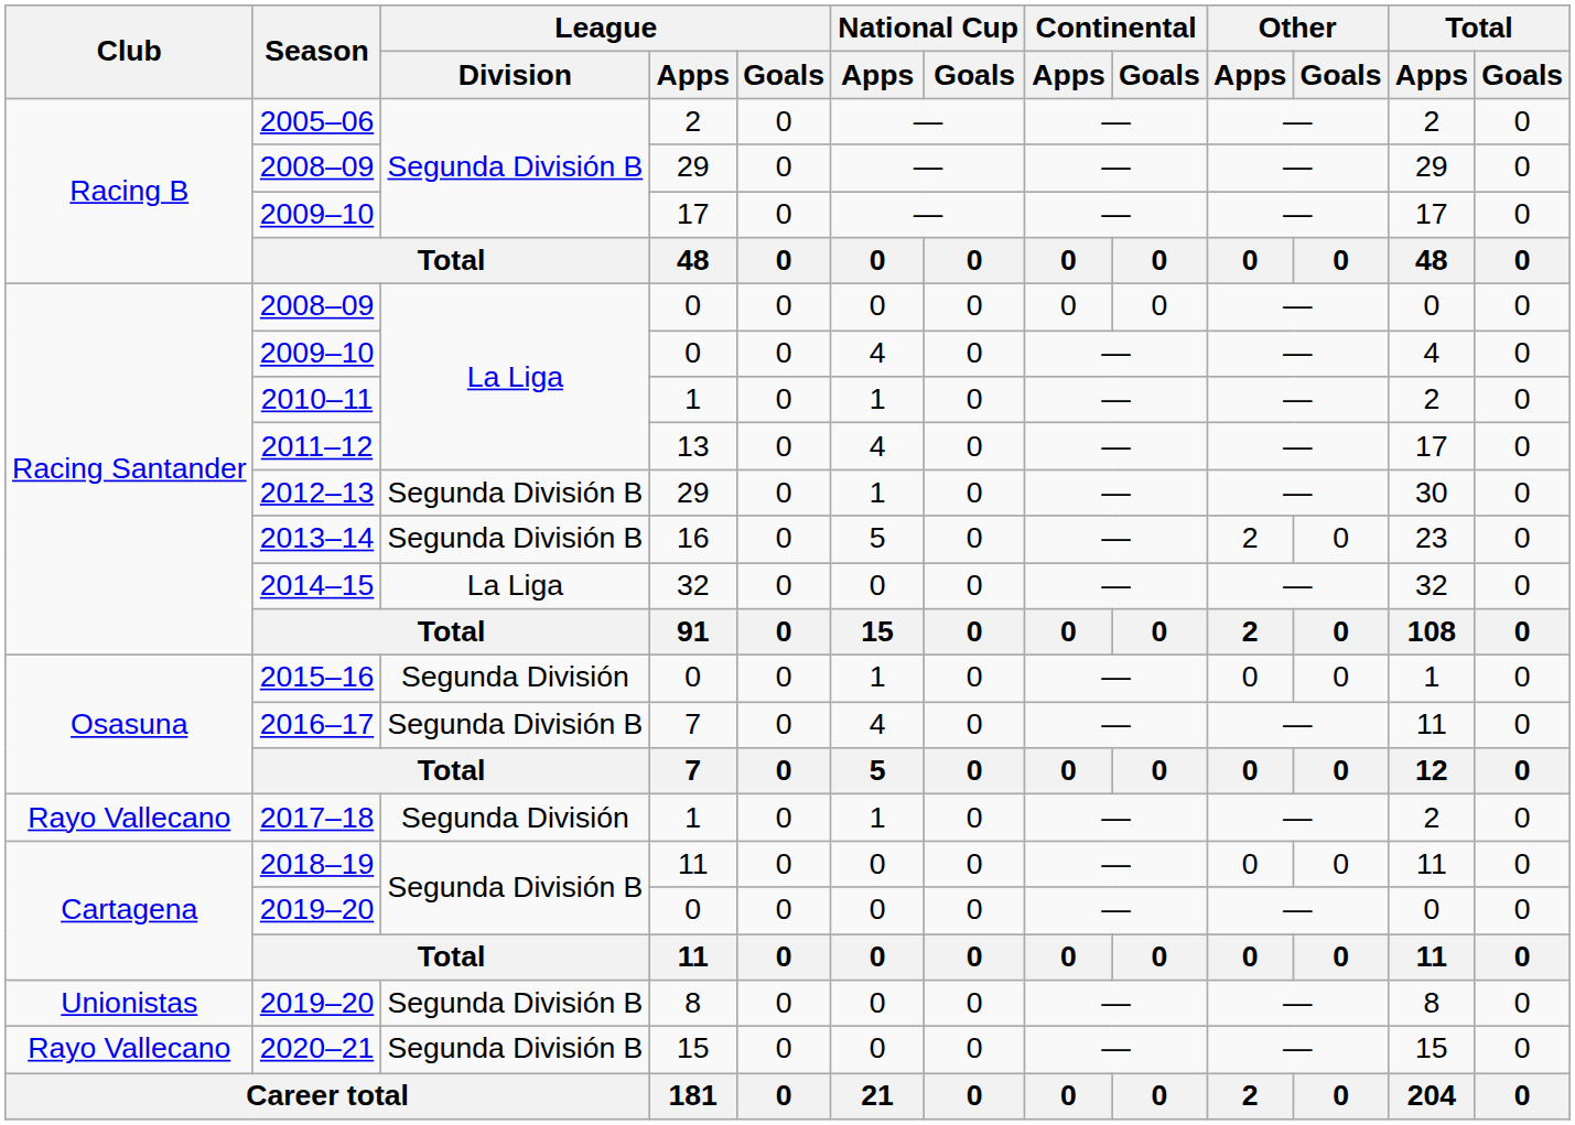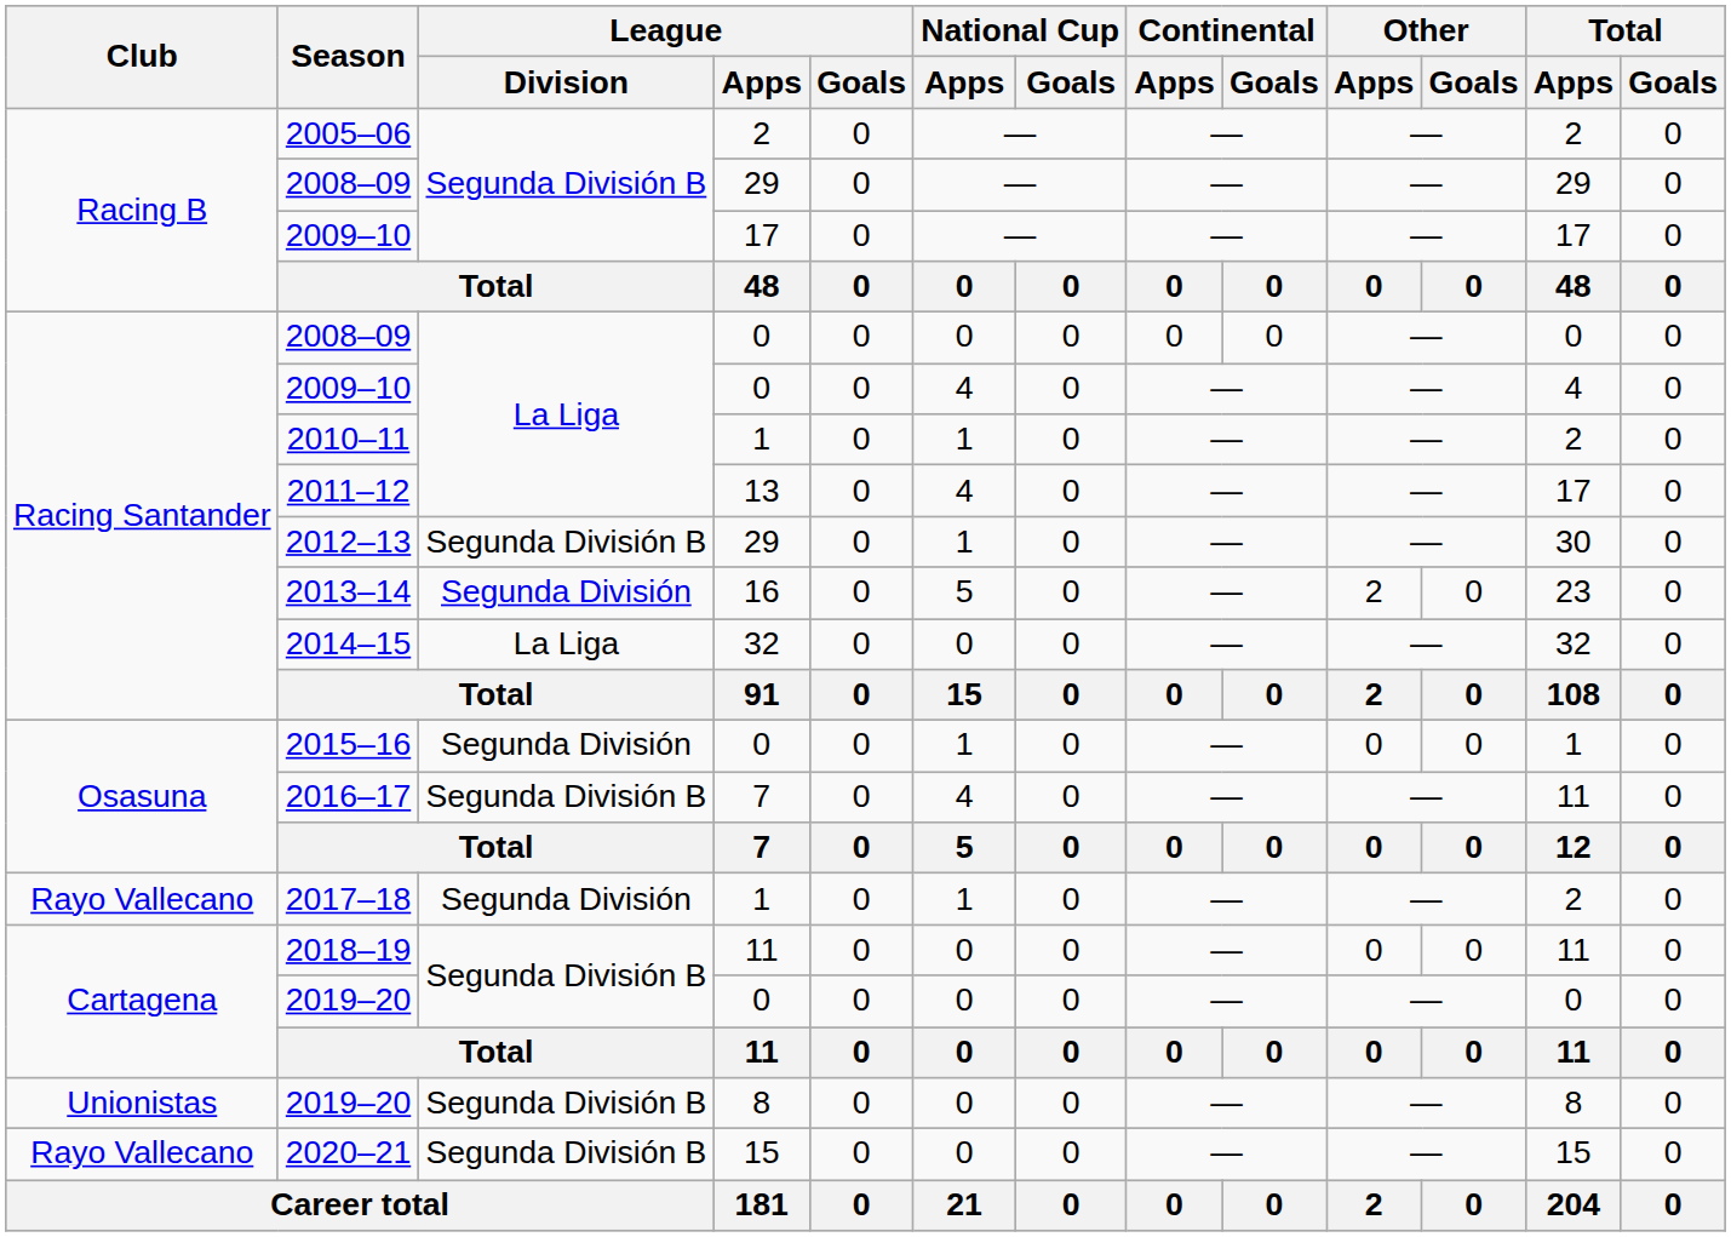 <table class="wikitable" style="text-align:center">
 <tr>
 <th rowspan="2">Club</th>
 <th rowspan="2">Season</th>
 <th colspan="3">League</th>
 <th colspan="2">National Cup</th>
 <th colspan="2">Continental</th>
 <th colspan="2">Other</th>
 <th colspan="2">Total</th>
 </tr>
 <tr>
 <th>Division</th>
 <th>Apps</th>
 <th>Goals</th>
 <th>Apps</th>
 <th>Goals</th>
 <th>Apps</th>
 <th>Goals</th>
 <th>Apps</th>
 <th>Goals</th>
 <th>Apps</th>
 <th>Goals</th>
 </tr>
 <tr>
 <td rowspan="4"><a href='#'>Racing B</a></td>
 <td><a href='#'>2005–06</a></td>
 <td rowspan="3"><a href='#'>Segunda División B</a></td>
 <td>2</td>
 <td>0</td>
 <td colspan="2">—</td>
 <td colspan="2">—</td>
 <td colspan="2">—</td>
 <td>2</td>
 <td>0</td>
 </tr>
 <tr>
 <td><a href='#'>2008–09</a></td>
 <td>29</td>
 <td>0</td>
 <td colspan="2">—</td>
 <td colspan="2">—</td>
 <td colspan="2">—</td>
 <td>29</td>
 <td>0</td>
 </tr>
 <tr>
 <td><a href='#'>2009–10</a></td>
 <td>17</td>
 <td>0</td>
 <td colspan="2">—</td>
 <td colspan="2">—</td>
 <td colspan="2">—</td>
 <td>17</td>
 <td>0</td>
 </tr>
 <tr>
 <th colspan="2">Total</th>
 <th>48</th>
 <th>0</th>
 <th>0</th>
 <th>0</th>
 <th>0</th>
 <th>0</th>
 <th>0</th>
 <th>0</th>
 <th>48</th>
 <th>0</th>
 </tr>
 <tr>
 <td rowspan="8"><a href='#'>Racing Santander</a></td>
 <td><a href='#'>2008–09</a></td>
 <td rowspan="4"><a href='#'>La Liga</a></td>
 <td>0</td>
 <td>0</td>
 <td>0</td>
 <td>0</td>
 <td>0</td>
 <td>0</td>
 <td colspan="2">—</td>
 <td>0</td>
 <td>0</td>
 </tr>
 <tr>
 <td><a href='#'>2009–10</a></td>
 <td>0</td>
 <td>0</td>
 <td>4</td>
 <td>0</td>
 <td colspan="2">—</td>
 <td colspan="2">—</td>
 <td>4</td>
 <td>0</td>
 </tr>
 <tr>
 <td><a href='#'>2010–11</a></td>
 <td>1</td>
 <td>0</td>
 <td>1</td>
 <td>0</td>
 <td colspan="2">—</td>
 <td colspan="2">—</td>
 <td>2</td>
 <td>0</td>
 </tr>
 <tr>
 <td><a href='#'>2011–12</a></td>
 <td>13</td>
 <td>0</td>
 <td>4</td>
 <td>0</td>
 <td colspan="2">—</td>
 <td colspan="2">—</td>
 <td>17</td>
 <td>0</td>
 </tr>
 <tr>
 <td><a href='#'>2012–13</a></td>
 <td>Segunda División B</td>
 <td>29</td>
 <td>0</td>
 <td>1</td>
 <td>0</td>
 <td colspan="2">—</td>
 <td colspan="2">—</td>
 <td>30</td>
 <td>0</td>
 </tr>
 <tr>
 <td><a href='#'>2013–14</a></td>
-<td>Segunda División B</td>
+<td><a href='#'>Segunda División</a></td>
 <td>16</td>
 <td>0</td>
 <td>5</td>
 <td>0</td>
 <td colspan="2">—</td>
 <td>2</td>
 <td>0</td>
 <td>23</td>
 <td>0</td>
 </tr>
 <tr>
 <td><a href='#'>2014–15</a></td>
 <td>La Liga</td>
 <td>32</td>
 <td>0</td>
 <td>0</td>
 <td>0</td>
 <td colspan="2">—</td>
 <td colspan="2">—</td>
 <td>32</td>
 <td>0</td>
 </tr>
 <tr>
 <th colspan="2">Total</th>
 <th>91</th>
 <th>0</th>
 <th>15</th>
 <th>0</th>
 <th>0</th>
 <th>0</th>
 <th>2</th>
 <th>0</th>
 <th>108</th>
 <th>0</th>
 </tr>
 <tr>
 <td rowspan="3"><a href='#'>Osasuna</a></td>
 <td><a href='#'>2015–16</a></td>
 <td>Segunda División</td>
 <td>0</td>
 <td>0</td>
 <td>1</td>
 <td>0</td>
 <td colspan="2">—</td>
 <td>0</td>
 <td>0</td>
 <td>1</td>
 <td>0</td>
 </tr>
 <tr>
 <td><a href='#'>2016–17</a></td>
 <td>Segunda División B</td>
 <td>7</td>
 <td>0</td>
 <td>4</td>
 <td>0</td>
 <td colspan="2">—</td>
 <td colspan="2">—</td>
 <td>11</td>
 <td>0</td>
 </tr>
 <tr>
 <th colspan="2">Total</th>
 <th>7</th>
 <th>0</th>
 <th>5</th>
 <th>0</th>
 <th>0</th>
 <th>0</th>
 <th>0</th>
 <th>0</th>
 <th>12</th>
 <th>0</th>
 </tr>
 <tr>
 <td><a href='#'>Rayo Vallecano</a></td>
 <td><a href='#'>2017–18</a></td>
 <td>Segunda División</td>
 <td>1</td>
 <td>0</td>
 <td>1</td>
 <td>0</td>
 <td colspan="2">—</td>
 <td colspan="2">—</td>
 <td>2</td>
 <td>0</td>
 </tr>
 <tr>
 <td rowspan="3"><a href='#'>Cartagena</a></td>
 <td><a href='#'>2018–19</a></td>
 <td rowspan="2">Segunda División B</td>
 <td>11</td>
 <td>0</td>
 <td>0</td>
 <td>0</td>
 <td colspan="2">—</td>
 <td>0</td>
 <td>0</td>
 <td>11</td>
 <td>0</td>
 </tr>
 <tr>
 <td><a href='#'>2019–20</a></td>
 <td>0</td>
 <td>0</td>
 <td>0</td>
 <td>0</td>
 <td colspan="2">—</td>
 <td colspan="2">—</td>
 <td>0</td>
 <td>0</td>
 </tr>
 <tr>
 <th colspan="2">Total</th>
 <th>11</th>
 <th>0</th>
 <th>0</th>
 <th>0</th>
 <th>0</th>
 <th>0</th>
 <th>0</th>
 <th>0</th>
 <th>11</th>
 <th>0</th>
 </tr>
 <tr>
 <td><a href='#'>Unionistas</a></td>
 <td><a href='#'>2019–20</a></td>
 <td>Segunda División B</td>
 <td>8</td>
 <td>0</td>
 <td>0</td>
 <td>0</td>
 <td colspan="2">—</td>
 <td colspan="2">—</td>
 <td>8</td>
 <td>0</td>
 </tr>
 <tr>
 <td><a href='#'>Rayo Vallecano</a></td>
 <td><a href='#'>2020–21</a></td>
 <td>Segunda División B</td>
 <td>15</td>
 <td>0</td>
 <td>0</td>
 <td>0</td>
 <td colspan="2">—</td>
 <td colspan="2">—</td>
 <td>15</td>
 <td>0</td>
 </tr>
 <tr>
 <th colspan="3">Career total</th>
 <th>181</th>
 <th>0</th>
 <th>21</th>
 <th>0</th>
 <th>0</th>
 <th>0</th>
 <th>2</th>
 <th>0</th>
 <th>204</th>
 <th>0</th>
 </tr>
 </table>
